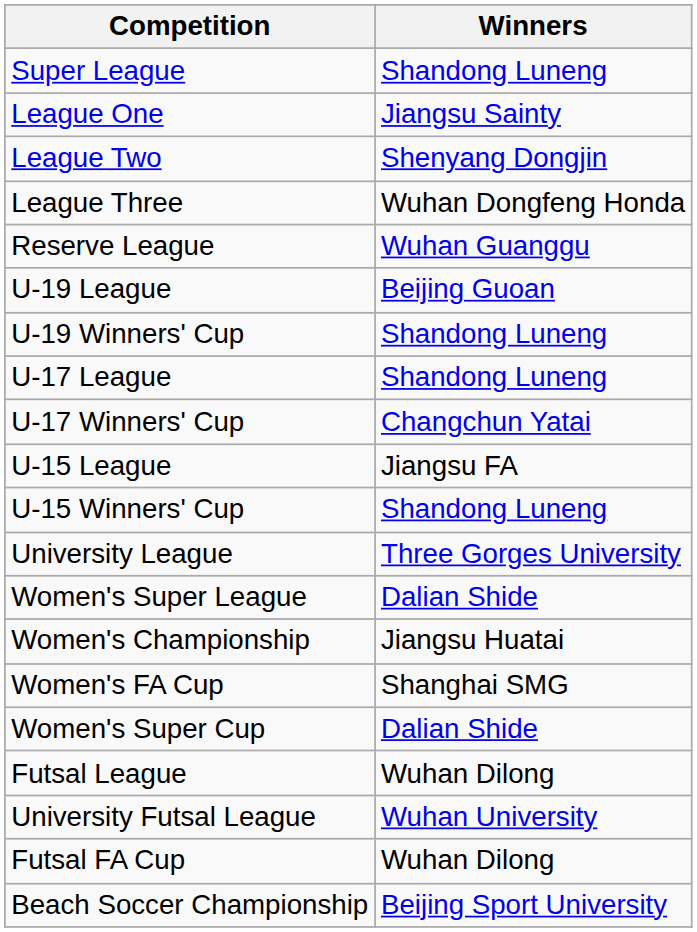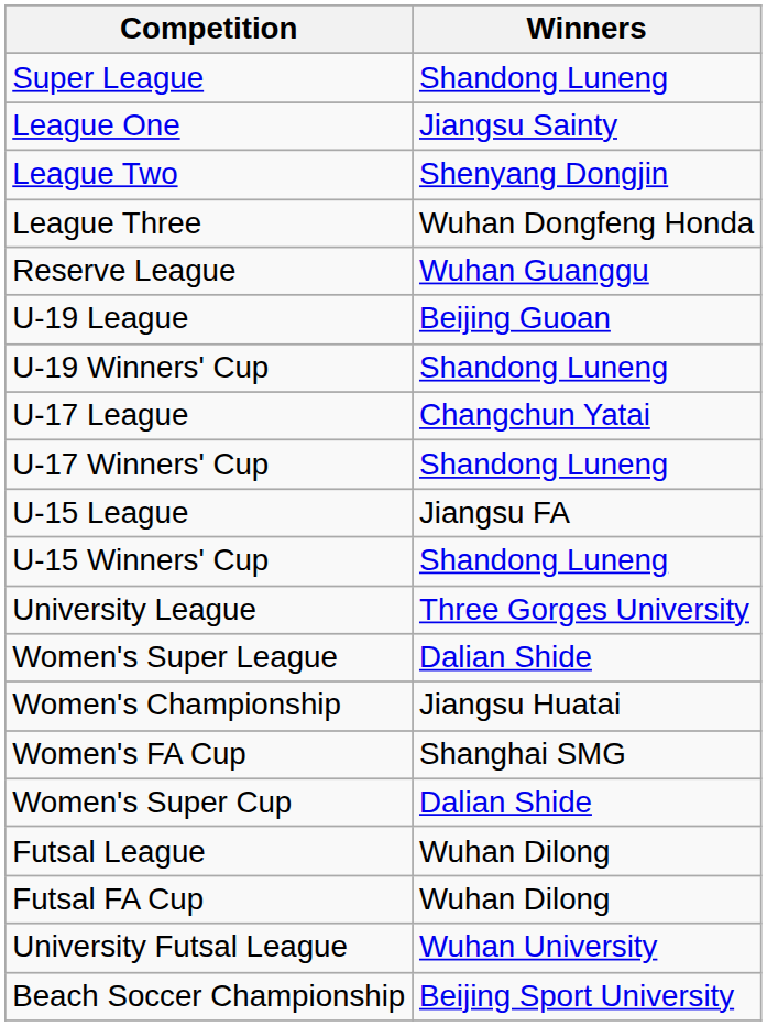 <table class="wikitable">
 <tr>
 <th>Competition</th>
 <th>Winners</th>
 </tr>
 <tr>
 <td><a href='#'>Super League</a></td>
 <td><a href='#'>Shandong Luneng</a></td>
 </tr>
 <tr>
 <td><a href='#'>League One</a></td>
 <td><a href='#'>Jiangsu Sainty</a></td>
 </tr>
 <tr>
 <td><a href='#'>League Two</a></td>
 <td><a href='#'>Shenyang Dongjin</a></td>
 </tr>
 <tr>
 <td>League Three</td>
 <td>Wuhan Dongfeng Honda</td>
 </tr>
 <tr>
 <td>Reserve League</td>
 <td><a href='#'>Wuhan Guanggu</a></td>
 </tr>
 <tr>
 <td>U-19 League</td>
 <td><a href='#'>Beijing Guoan</a></td>
 </tr>
 <tr>
 <td>U-19 Winners' Cup</td>
 <td><a href='#'>Shandong Luneng</a></td>
 </tr>
 <tr>
 <td>U-17 League</td>
-<td><a href='#'>Shandong Luneng</a></td>
+<td><a href='#'>Changchun Yatai</a></td>
 </tr>
 <tr>
 <td>U-17 Winners' Cup</td>
-<td><a href='#'>Changchun Yatai</a></td>
+<td><a href='#'>Shandong Luneng</a></td>
 </tr>
 <tr>
 <td>U-15 League</td>
 <td>Jiangsu FA</td>
 </tr>
 <tr>
 <td>U-15 Winners' Cup</td>
 <td><a href='#'>Shandong Luneng</a></td>
 </tr>
 <tr>
 <td>University League</td>
 <td><a href='#'>Three Gorges University</a></td>
 </tr>
 <tr>
 <td>Women's Super League</td>
 <td><a href='#'>Dalian Shide</a></td>
 </tr>
 <tr>
 <td>Women's Championship</td>
 <td>Jiangsu Huatai</td>
 </tr>
 <tr>
 <td>Women's FA Cup</td>
 <td>Shanghai SMG</td>
 </tr>
 <tr>
 <td>Women's Super Cup</td>
 <td><a href='#'>Dalian Shide</a></td>
 </tr>
 <tr>
 <td>Futsal League</td>
 <td>Wuhan Dilong</td>
 </tr>
 <tr>
+<td>Futsal FA Cup</td>
+<td>Wuhan Dilong</td>
+</tr>
+<tr>
 <td>University Futsal League</td>
 <td><a href='#'>Wuhan University</a></td>
-</tr>
-<tr>
-<td>Futsal FA Cup</td>
-<td>Wuhan Dilong</td>
 </tr>
 <tr>
 <td>Beach Soccer Championship</td>
 <td><a href='#'>Beijing Sport University</a></td>
 </tr>
 </table>
